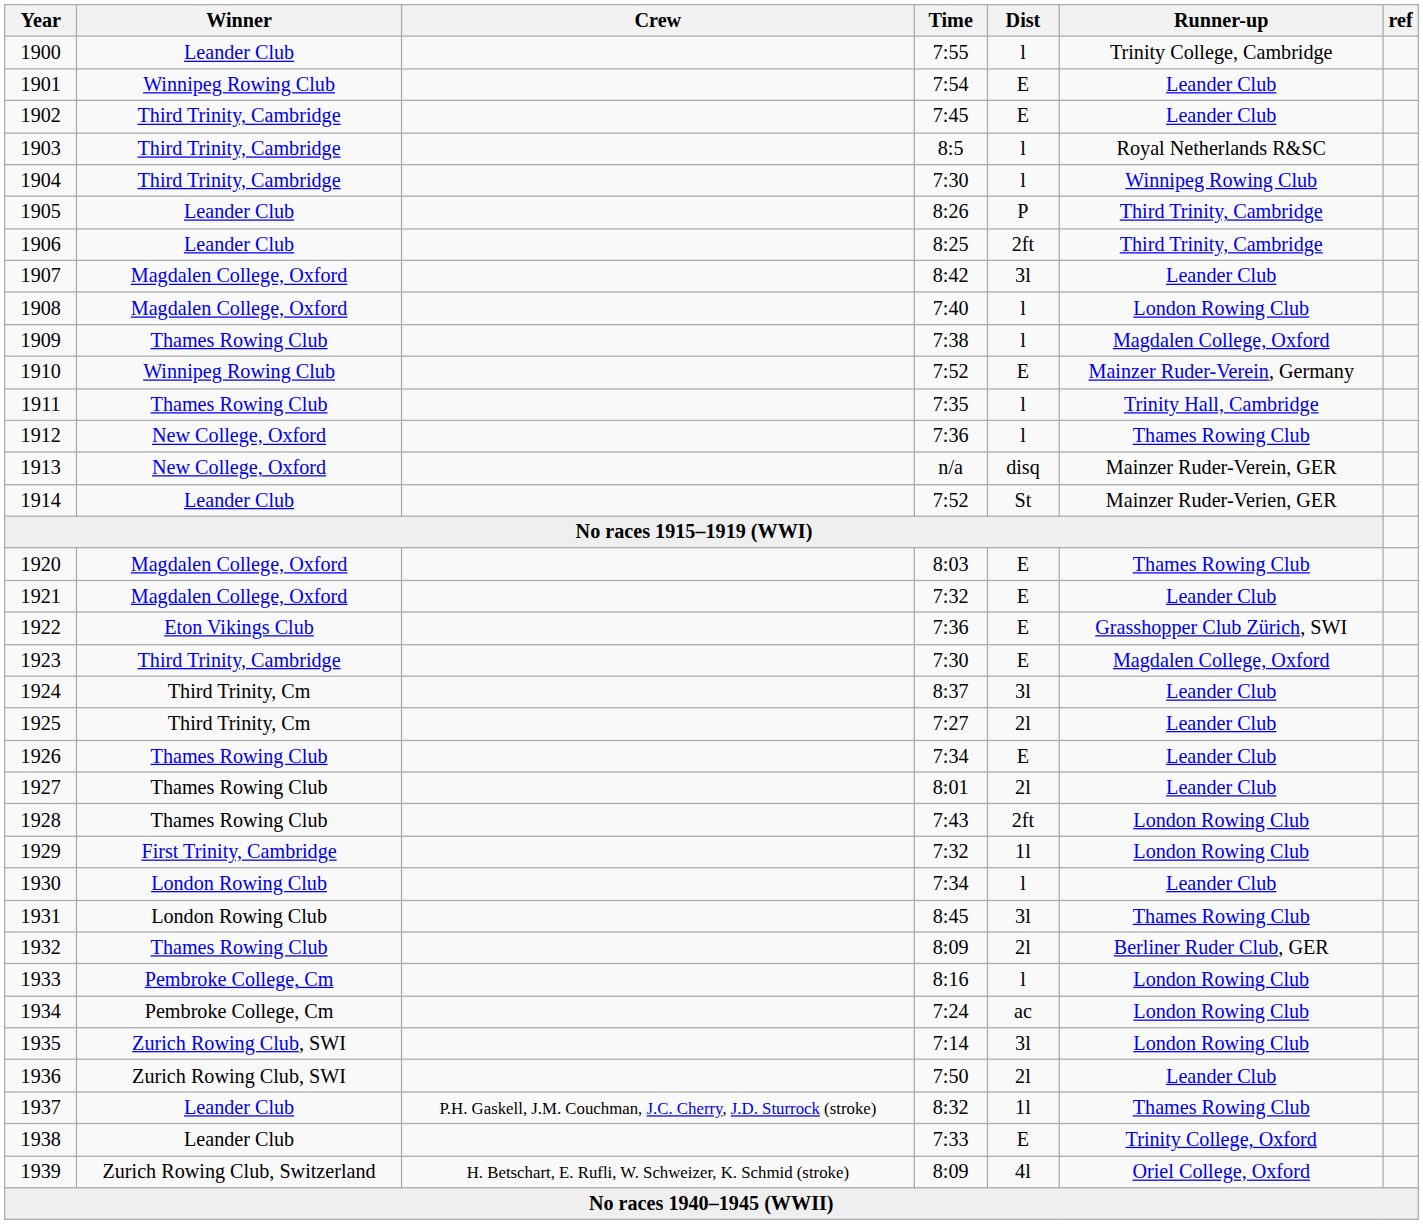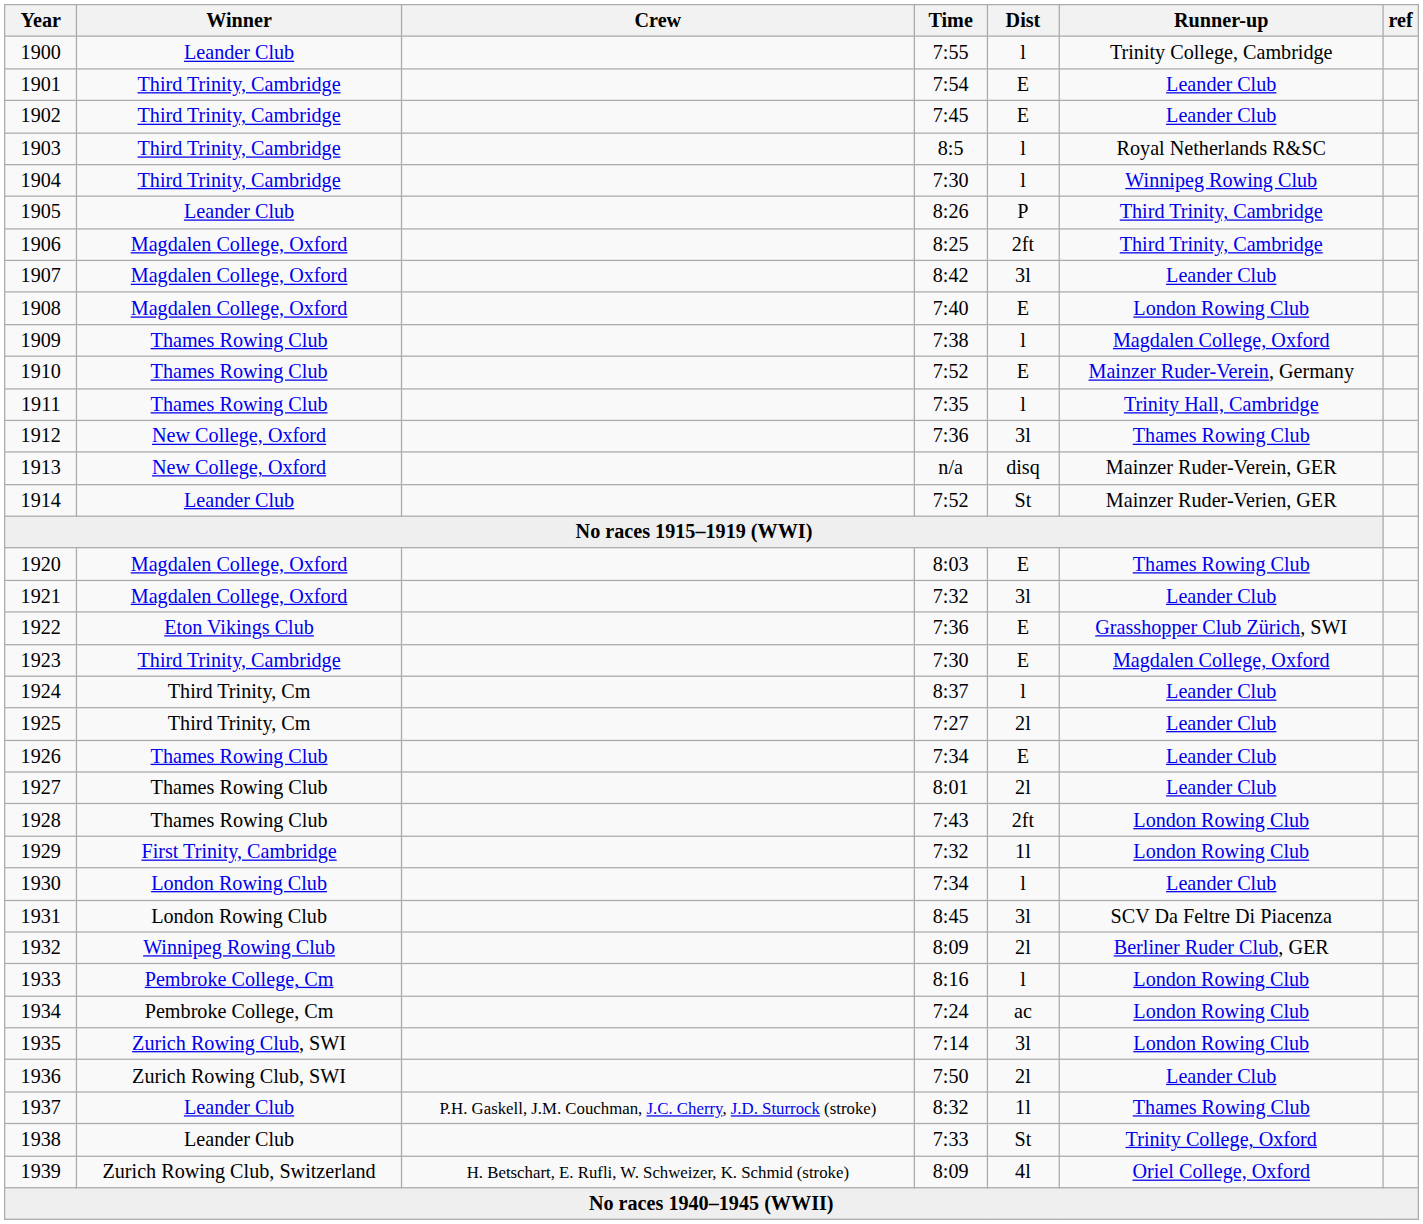 <table class="wikitable" style="text-align:center">
 <tr>
 <th width=50>Year</th>
 <th width=250>Winner</th>
 <th width=400>Crew</th>
 <th width=50>Time</th>
 <th width=50>Dist</th>
 <th width=250>Runner-up</th>
 <th width=20>ref</th>
 </tr>
 <tr>
 <td>1900</td>
 <td><a href='#'>Leander Club</a></td>
 <td></td>
 <td>7:55</td>
 <td>l</td>
 <td>Trinity College, Cambridge</td>
 <td></td>
 </tr>
 <tr>
 <td>1901</td>
-<td><a href='#'>Winnipeg Rowing Club</a></td>
+<td><a href='#'>Third Trinity, Cambridge</a></td>
 <td></td>
 <td>7:54</td>
 <td>E</td>
 <td><a href='#'>Leander Club</a></td>
 <td></td>
 </tr>
 <tr>
 <td>1902</td>
 <td><a href='#'>Third Trinity, Cambridge</a></td>
 <td></td>
 <td>7:45</td>
 <td>E</td>
 <td><a href='#'>Leander Club</a></td>
 <td></td>
 </tr>
 <tr>
 <td>1903</td>
 <td><a href='#'>Third Trinity, Cambridge</a></td>
 <td></td>
 <td>8:5</td>
 <td>l</td>
 <td>Royal Netherlands R&SC</td>
 <td></td>
 </tr>
 <tr>
 <td>1904</td>
 <td><a href='#'>Third Trinity, Cambridge</a></td>
 <td></td>
 <td>7:30</td>
 <td>l</td>
 <td><a href='#'>Winnipeg Rowing Club</a></td>
 <td></td>
 </tr>
 <tr>
 <td>1905</td>
 <td><a href='#'>Leander Club</a></td>
 <td></td>
 <td>8:26</td>
 <td>P</td>
 <td><a href='#'>Third Trinity, Cambridge</a></td>
 <td></td>
 </tr>
 <tr>
 <td>1906</td>
-<td><a href='#'>Leander Club</a></td>
+<td><a href='#'>Magdalen College, Oxford</a></td>
 <td></td>
 <td>8:25</td>
 <td>2ft</td>
 <td><a href='#'>Third Trinity, Cambridge</a></td>
 <td></td>
 </tr>
 <tr>
 <td>1907</td>
 <td><a href='#'>Magdalen College, Oxford</a></td>
 <td></td>
 <td>8:42</td>
 <td>3l</td>
 <td><a href='#'>Leander Club</a></td>
 <td></td>
 </tr>
 <tr>
 <td>1908</td>
 <td><a href='#'>Magdalen College, Oxford</a></td>
 <td></td>
 <td>7:40</td>
-<td>l</td>
+<td>E</td>
 <td><a href='#'>London Rowing Club</a></td>
 <td></td>
 </tr>
 <tr>
 <td>1909</td>
 <td><a href='#'>Thames Rowing Club</a></td>
 <td></td>
 <td>7:38</td>
 <td>l</td>
 <td><a href='#'>Magdalen College, Oxford</a></td>
 <td></td>
 </tr>
 <tr>
 <td>1910</td>
-<td><a href='#'>Winnipeg Rowing Club</a></td>
+<td><a href='#'>Thames Rowing Club</a></td>
 <td></td>
 <td>7:52</td>
 <td>E</td>
 <td><a href='#'>Mainzer Ruder-Verein</a>, Germany</td>
 <td></td>
 </tr>
 <tr>
 <td>1911</td>
 <td><a href='#'>Thames Rowing Club</a></td>
 <td></td>
 <td>7:35</td>
 <td>l</td>
 <td><a href='#'>Trinity Hall, Cambridge</a></td>
 <td></td>
 </tr>
 <tr>
 <td>1912</td>
 <td><a href='#'>New College, Oxford</a></td>
 <td></td>
 <td>7:36</td>
-<td>l</td>
+<td>3l</td>
 <td><a href='#'>Thames Rowing Club</a></td>
 <td></td>
 </tr>
 <tr>
 <td>1913</td>
 <td><a href='#'>New College, Oxford</a></td>
 <td></td>
 <td>n/a</td>
 <td>disq</td>
 <td>Mainzer Ruder-Verein, GER</td>
 <td></td>
 </tr>
 <tr>
 <td>1914</td>
 <td><a href='#'>Leander Club</a></td>
 <td></td>
 <td>7:52</td>
 <td>St</td>
 <td>Mainzer Ruder-Verien, GER</td>
 <td></td>
 </tr>
 <tr>
 <th style="background:#efefef;" colspan=6>No races 1915–1919 (WWI)</th>
 </tr>
 <tr>
 <td>1920</td>
 <td><a href='#'>Magdalen College, Oxford</a></td>
 <td></td>
 <td>8:03</td>
 <td>E</td>
 <td><a href='#'>Thames Rowing Club</a></td>
 <td></td>
 </tr>
 <tr>
 <td>1921</td>
 <td><a href='#'>Magdalen College, Oxford</a></td>
 <td></td>
 <td>7:32</td>
-<td>E</td>
+<td>3l</td>
 <td><a href='#'>Leander Club</a></td>
 <td></td>
 </tr>
 <tr>
 <td>1922</td>
 <td><a href='#'>Eton Vikings Club</a></td>
 <td></td>
 <td>7:36</td>
 <td>E</td>
 <td><a href='#'>Grasshopper Club Zürich</a>, SWI</td>
 <td></td>
 </tr>
 <tr>
 <td>1923</td>
 <td><a href='#'>Third Trinity, Cambridge</a></td>
 <td></td>
 <td>7:30</td>
 <td>E</td>
 <td><a href='#'>Magdalen College, Oxford</a></td>
 <td></td>
 </tr>
 <tr>
 <td>1924</td>
 <td>Third Trinity, Cm</td>
 <td></td>
 <td>8:37</td>
-<td>3l</td>
+<td>l</td>
 <td><a href='#'>Leander Club</a></td>
 <td></td>
 </tr>
 <tr>
 <td>1925</td>
 <td>Third Trinity, Cm</td>
 <td></td>
 <td>7:27</td>
 <td>2l</td>
 <td><a href='#'>Leander Club</a></td>
 <td></td>
 </tr>
 <tr>
 <td>1926</td>
 <td><a href='#'>Thames Rowing Club</a></td>
 <td></td>
 <td>7:34</td>
 <td>E</td>
 <td><a href='#'>Leander Club</a></td>
 <td></td>
 </tr>
 <tr>
 <td>1927</td>
 <td>Thames Rowing Club</td>
 <td></td>
 <td>8:01</td>
 <td>2l</td>
 <td><a href='#'>Leander Club</a></td>
 <td></td>
 </tr>
 <tr>
 <td>1928</td>
 <td>Thames Rowing Club</td>
 <td></td>
 <td>7:43</td>
 <td>2ft</td>
 <td><a href='#'>London Rowing Club</a></td>
 <td></td>
 </tr>
 <tr>
 <td>1929</td>
 <td><a href='#'>First Trinity, Cambridge</a></td>
 <td></td>
 <td>7:32</td>
 <td>1l</td>
 <td><a href='#'>London Rowing Club</a></td>
 <td></td>
 </tr>
 <tr>
 <td>1930</td>
 <td><a href='#'>London Rowing Club</a></td>
 <td></td>
 <td>7:34</td>
 <td>l</td>
 <td><a href='#'>Leander Club</a></td>
 <td></td>
 </tr>
 <tr>
 <td>1931</td>
 <td>London Rowing Club</td>
 <td></td>
 <td>8:45</td>
 <td>3l</td>
-<td><a href='#'>Thames Rowing Club</a></td>
+<td>SCV Da Feltre Di Piacenza</td>
 <td></td>
 </tr>
 <tr>
 <td>1932</td>
-<td><a href='#'>Thames Rowing Club</a></td>
+<td><a href='#'>Winnipeg Rowing Club</a></td>
 <td></td>
 <td>8:09</td>
 <td>2l</td>
 <td><a href='#'>Berliner Ruder Club</a>, GER</td>
 <td></td>
 </tr>
 <tr>
 <td>1933</td>
 <td><a href='#'>Pembroke College, Cm</a></td>
 <td></td>
 <td>8:16</td>
 <td>l</td>
 <td><a href='#'>London Rowing Club</a></td>
 <td></td>
 </tr>
 <tr>
 <td>1934</td>
 <td>Pembroke College, Cm</td>
 <td></td>
 <td>7:24</td>
 <td>ac</td>
 <td><a href='#'>London Rowing Club</a></td>
 <td></td>
 </tr>
 <tr>
 <td>1935</td>
 <td><a href='#'>Zurich Rowing Club</a>, SWI</td>
 <td></td>
 <td>7:14</td>
 <td>3l</td>
 <td><a href='#'>London Rowing Club</a></td>
 <td></td>
 </tr>
 <tr>
 <td>1936</td>
 <td>Zurich Rowing Club, SWI</td>
 <td></td>
 <td>7:50</td>
 <td>2l</td>
 <td><a href='#'>Leander Club</a></td>
 <td></td>
 </tr>
 <tr>
 <td>1937</td>
 <td><a href='#'>Leander Club</a></td>
 <td><small>P.H. Gaskell, J.M. Couchman, <a href='#'>J.C. Cherry</a>, <a href='#'>J.D. Sturrock</a> (stroke) </small></td>
 <td>8:32</td>
 <td>1l</td>
 <td><a href='#'>Thames Rowing Club</a></td>
 <td></td>
 </tr>
 <tr>
 <td>1938</td>
 <td>Leander Club</td>
 <td></td>
 <td>7:33</td>
-<td>E</td>
+<td>St</td>
 <td><a href='#'>Trinity College, Oxford</a></td>
 <td></td>
 </tr>
 <tr>
 <td>1939</td>
 <td>Zurich Rowing Club, Switzerland</td>
 <td><small> H. Betschart, E. Rufli, W. Schweizer, K. Schmid (stroke)</small></td>
 <td>8:09</td>
 <td>4l</td>
 <td><a href='#'>Oriel College, Oxford</a></td>
 <td></td>
 </tr>
 <tr>
 <th style="background:#efefef;" colspan=7>No races 1940–1945 (WWII)</th>
 </tr>
 </table>
